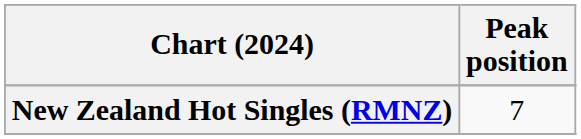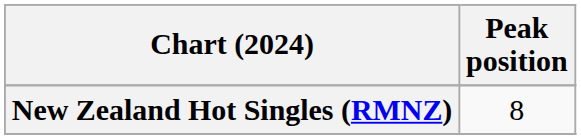 <table class="wikitable sortable plainrowheaders" style="text-align:center">
 <tr>
 <th scope="col">Chart (2024)</th>
 <th scope="col">Peak<br>position</th>
 </tr>
 <tr>
 </tr>
 <tr>
 <th scope="row">New Zealand Hot Singles (<a href='#'>RMNZ</a>)</th>
-<td>7</td>
+<td>8</td>
 </tr>
 <tr>
 </tr>
 <tr>
 </tr>
 <tr>
 </tr>
 </table>
